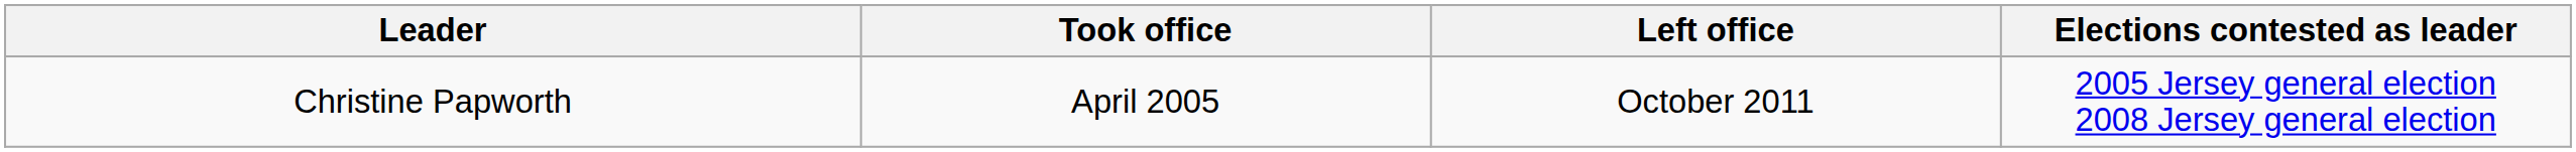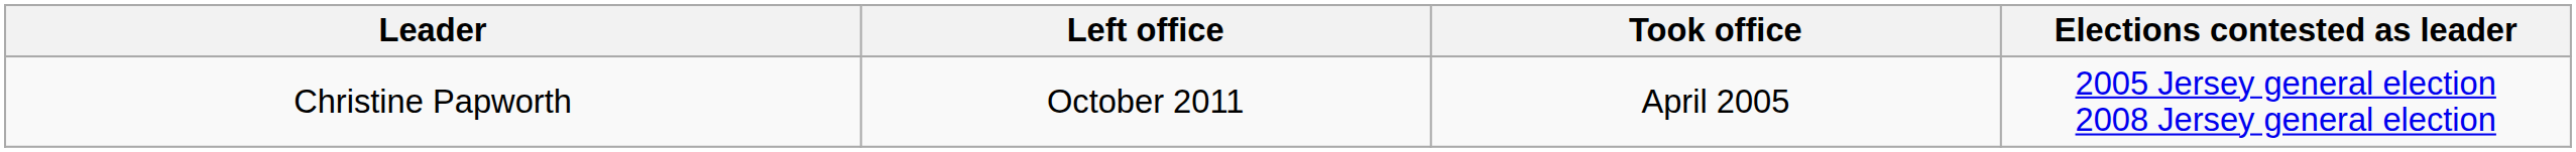 <table class="wikitable" style="text-align:center">
 <tr>
 <th style="width:15%;">Leader</th>
+<th style="width:10%;">Left office</th>
 <th style="width:10%;">Took office</th>
-<th style="width:10%;">Left office</th>
 <th style="width:10%;">Elections contested as leader</th>
 </tr>
 <tr>
 <td>Christine Papworth</td>
+<td>October 2011</td>
 <td>April 2005</td>
-<td>October 2011</td>
 <td><a href='#'>2005 Jersey general election</a><br><a href='#'>2008 Jersey general election</a></td>
 </tr>
 </table>
